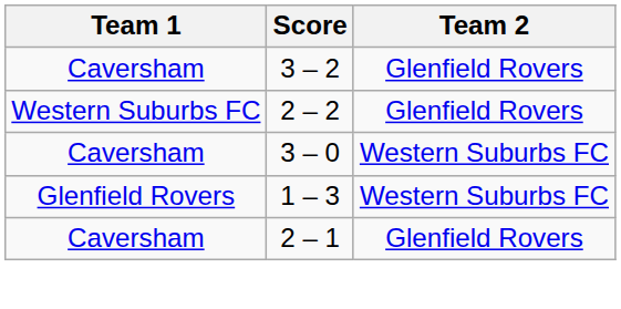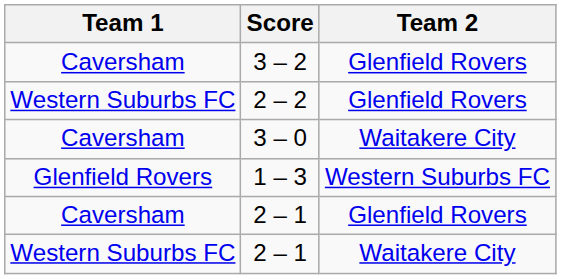 <table class="wikitable" style="text-align: center">
 <tr>
 <th>Team 1</th>
 <th>Score</th>
 <th>Team 2</th>
 </tr>
 <tr>
 <td><a href='#'>Caversham</a></td>
 <td>3 – 2</td>
 <td><a href='#'>Glenfield Rovers</a></td>
 </tr>
 <tr>
 <td><a href='#'>Western Suburbs FC</a></td>
 <td>2 – 2</td>
 <td><a href='#'>Glenfield Rovers</a></td>
 </tr>
 <tr>
 <td><a href='#'>Caversham</a></td>
 <td>3 – 0</td>
-<td><a href='#'>Western Suburbs FC</a></td>
+<td><a href='#'>Waitakere City</a></td>
 </tr>
 <tr>
 <td><a href='#'>Glenfield Rovers</a></td>
 <td>1 – 3</td>
 <td><a href='#'>Western Suburbs FC</a></td>
 </tr>
 <tr>
 <td><a href='#'>Caversham</a></td>
 <td>2 – 1</td>
 <td><a href='#'>Glenfield Rovers</a></td>
 </tr>
+<tr>
+<td><a href='#'>Western Suburbs FC</a></td>
+<td>2 – 1</td>
+<td><a href='#'>Waitakere City</a></td>
+</tr>
 </table>
